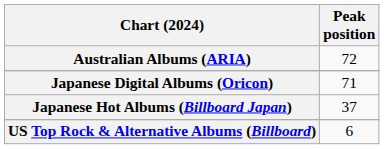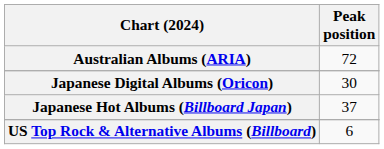 <table class="wikitable sortable plainrowheaders" style="text-align:center">
 <tr>
 <th scope="col">Chart (2024)</th>
 <th scope="col">Peak<br>position</th>
 </tr>
 <tr>
 <th scope="row">Australian Albums (<a href='#'>ARIA</a>)</th>
 <td>72</td>
 </tr>
 <tr>
 </tr>
 <tr>
 </tr>
 <tr>
 </tr>
 <tr>
 </tr>
 <tr>
 </tr>
 <tr>
 </tr>
 <tr>
 </tr>
 <tr>
 </tr>
 <tr>
 <th scope="row">Japanese Digital Albums (<a href='#'>Oricon</a>)</th>
-<td>71</td>
+<td>30</td>
 </tr>
 <tr>
 <th scope="row">Japanese Hot Albums (<em><a href='#'>Billboard Japan</a></em>)</th>
 <td>37</td>
 </tr>
 <tr>
 </tr>
 <tr>
 </tr>
 <tr>
 </tr>
 <tr>
 </tr>
 <tr>
 </tr>
 <tr>
 </tr>
 <tr>
 </tr>
 <tr>
 <th scope="row">US <a href='#'>Top Rock & Alternative Albums</a> (<em><a href='#'>Billboard</a></em>)</th>
 <td>6</td>
 </tr>
 </table>
